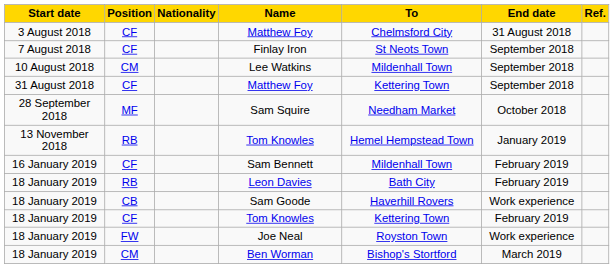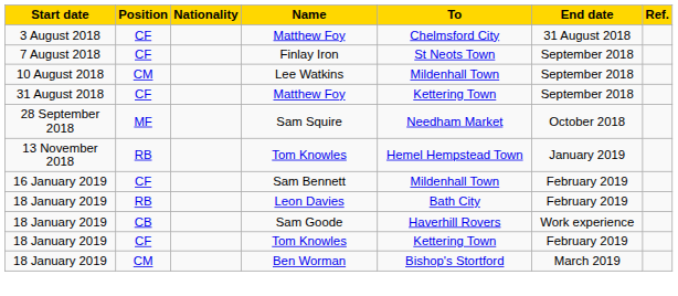 <table class="wikitable"  style="text-align:center; font-size:90%; ">
 <tr>
 <th style="background:#FFD700; color:black; width:120px;">Start date</th>
 <th style="background:#FFD700; color:black; width:50px;">Position</th>
 <th style="background:#FFD700; color:black; width:50px;">Nationality</th>
 <th style="background:#FFD700; color:black; width:150px;">Name</th>
 <th style="background:#FFD700; color:black; width:170px;">To</th>
 <th style="background:#FFD700; color:black; width:120px;">End date</th>
 <th style="background:#FFD700; color:black; width:25px;">Ref.</th>
 </tr>
 <tr>
 <td>3 August 2018</td>
 <td><a href='#'>CF</a></td>
 <td></td>
 <td><a href='#'>Matthew Foy</a></td>
 <td><a href='#'>Chelmsford City</a></td>
 <td>31 August 2018</td>
 <td></td>
 </tr>
 <tr>
 <td>7 August 2018</td>
 <td><a href='#'>CF</a></td>
 <td></td>
 <td>Finlay Iron</td>
 <td><a href='#'>St Neots Town</a></td>
 <td>September 2018</td>
 <td></td>
 </tr>
 <tr>
 <td>10 August 2018</td>
 <td><a href='#'>CM</a></td>
 <td></td>
 <td>Lee Watkins</td>
 <td><a href='#'>Mildenhall Town</a></td>
 <td>September 2018</td>
 <td></td>
 </tr>
 <tr>
 <td>31 August 2018</td>
 <td><a href='#'>CF</a></td>
 <td></td>
 <td><a href='#'>Matthew Foy</a></td>
 <td><a href='#'>Kettering Town</a></td>
 <td>September 2018</td>
 <td></td>
 </tr>
 <tr>
 <td>28 September 2018</td>
 <td><a href='#'>MF</a></td>
 <td></td>
 <td>Sam Squire</td>
 <td><a href='#'>Needham Market</a></td>
 <td>October 2018</td>
 <td></td>
 </tr>
 <tr>
 <td>13 November 2018</td>
 <td><a href='#'>RB</a></td>
 <td></td>
 <td><a href='#'>Tom Knowles</a></td>
 <td><a href='#'>Hemel Hempstead Town</a></td>
 <td>January 2019</td>
 <td></td>
 </tr>
 <tr>
 <td>16 January 2019</td>
 <td><a href='#'>CF</a></td>
 <td></td>
 <td>Sam Bennett</td>
 <td><a href='#'>Mildenhall Town</a></td>
 <td>February 2019</td>
 <td></td>
 </tr>
 <tr>
 <td>18 January 2019</td>
 <td><a href='#'>RB</a></td>
 <td></td>
 <td><a href='#'>Leon Davies</a></td>
 <td><a href='#'>Bath City</a></td>
 <td>February 2019</td>
 <td></td>
 </tr>
 <tr>
 <td>18 January 2019</td>
 <td><a href='#'>CB</a></td>
 <td></td>
 <td>Sam Goode</td>
 <td><a href='#'>Haverhill Rovers</a></td>
 <td>Work experience</td>
 <td></td>
 </tr>
 <tr>
 <td>18 January 2019</td>
 <td><a href='#'>CF</a></td>
 <td></td>
 <td><a href='#'>Tom Knowles</a></td>
 <td><a href='#'>Kettering Town</a></td>
 <td>February 2019</td>
 <td></td>
 </tr>
 <tr>
 <td>18 January 2019</td>
-<td><a href='#'>FW</a></td>
-<td></td>
-<td>Joe Neal</td>
-<td><a href='#'>Royston Town</a></td>
-<td>Work experience</td>
-<td></td>
-</tr>
-<tr>
-<td>18 January 2019</td>
 <td><a href='#'>CM</a></td>
 <td></td>
 <td><a href='#'>Ben Worman</a></td>
 <td><a href='#'>Bishop's Stortford</a></td>
 <td>March 2019</td>
 <td></td>
 </tr>
 </table>
